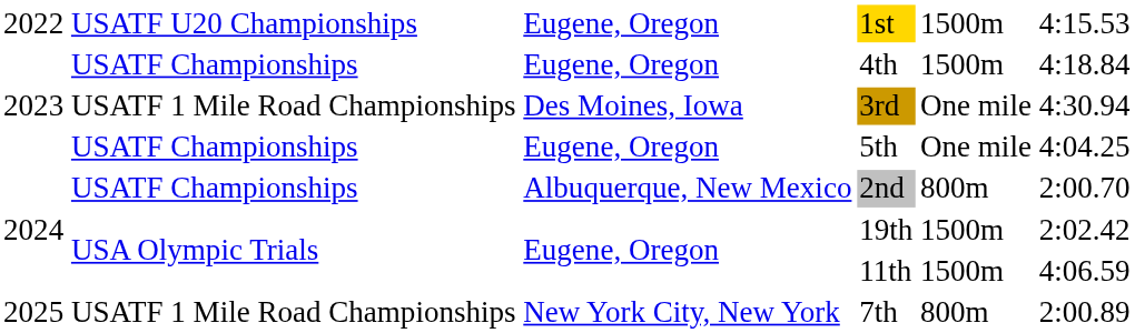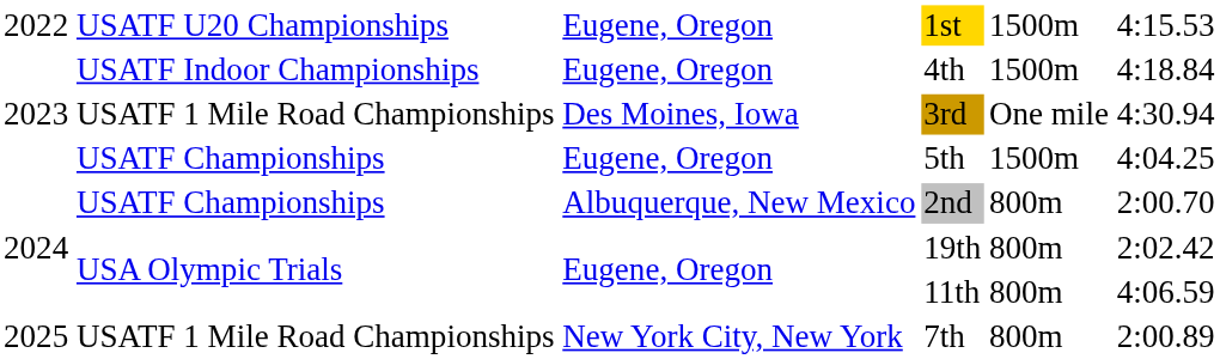 <table>
 <tr>
 <td>2022</td>
 <td><a href='#'>USATF U20 Championships</a></td>
 <td><a href='#'>Eugene, Oregon</a></td>
 <td bgcolor=gold>1st</td>
 <td>1500m</td>
 <td>4:15.53</td>
 </tr>
 <tr>
 <td rowspan=3>2023</td>
-<td><a href='#'>USATF Championships</a></td>
+<td><a href='#'>USATF Indoor Championships</a></td>
 <td><a href='#'>Eugene, Oregon</a></td>
 <td>4th</td>
 <td>1500m</td>
 <td>4:18.84</td>
 </tr>
 <tr>
 <td>USATF 1 Mile Road Championships</td>
 <td><a href='#'>Des Moines, Iowa</a></td>
 <td bgcolor=cc9900>3rd</td>
 <td>One mile</td>
 <td>4:30.94</td>
 </tr>
 <tr>
 <td><a href='#'>USATF Championships</a></td>
 <td><a href='#'>Eugene, Oregon</a></td>
 <td>5th</td>
-<td>One mile</td>
+<td>1500m</td>
 <td>4:04.25</td>
 </tr>
 <tr>
 <td rowspan=3>2024</td>
 <td><a href='#'>USATF Championships</a></td>
 <td><a href='#'>Albuquerque, New Mexico</a></td>
 <td bgcolor=silver>2nd</td>
 <td>800m</td>
 <td>2:00.70</td>
 </tr>
 <tr>
 <td rowspan=2><a href='#'>USA Olympic Trials</a></td>
 <td rowspan=2><a href='#'>Eugene, Oregon</a></td>
 <td>19th</td>
-<td>1500m</td>
+<td>800m</td>
 <td>2:02.42</td>
 </tr>
 <tr>
 <td>11th</td>
-<td>1500m</td>
+<td>800m</td>
 <td>4:06.59</td>
 </tr>
 <tr>
 <td>2025</td>
 <td>USATF 1 Mile Road Championships</td>
 <td><a href='#'>New York City, New York</a></td>
 <td>7th</td>
 <td>800m</td>
 <td>2:00.89</td>
 </tr>
 </table>
